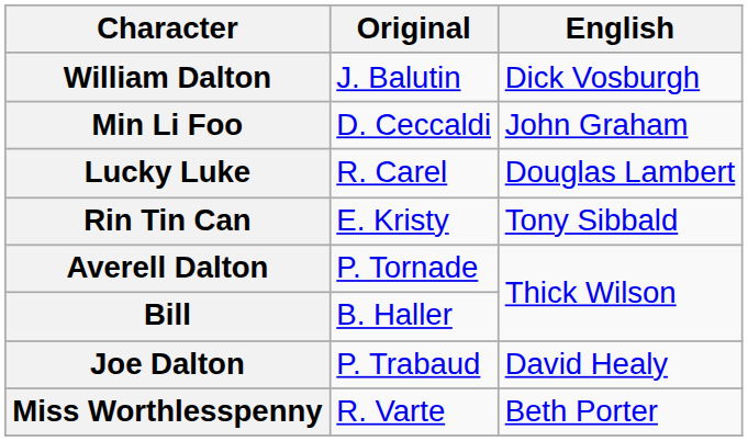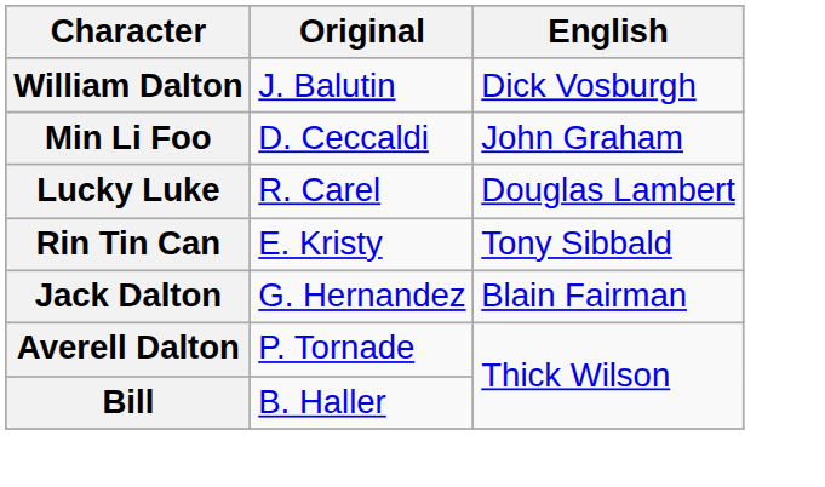 <table class="wikitable">
 <tr>
 <th>Character</th>
 <th>Original</th>
 <th>English</th>
 </tr>
 <tr>
 <th>William Dalton</th>
 <td><a href='#'>J. Balutin</a></td>
 <td><a href='#'>Dick Vosburgh</a></td>
 </tr>
 <tr>
 <th>Min Li Foo</th>
 <td><a href='#'>D. Ceccaldi</a></td>
 <td><a href='#'>John Graham</a></td>
 </tr>
 <tr>
 <th>Lucky Luke</th>
 <td><a href='#'>R. Carel</a></td>
 <td><a href='#'>Douglas Lambert</a></td>
 </tr>
 <tr>
 <th>Rin Tin Can</th>
 <td><a href='#'>E. Kristy</a></td>
 <td><a href='#'>Tony Sibbald</a></td>
 </tr>
 <tr>
+<th>Jack Dalton</th>
+<td><a href='#'>G. Hernandez</a></td>
+<td><a href='#'>Blain Fairman</a></td>
+</tr>
+<tr>
 <th>Averell Dalton</th>
 <td><a href='#'>P. Tornade</a></td>
 <td rowspan="2"><a href='#'>Thick Wilson</a></td>
 </tr>
 <tr>
 <th>Bill</th>
 <td><a href='#'>B. Haller</a></td>
 </tr>
-<tr>
-<th>Joe Dalton</th>
-<td><a href='#'>P. Trabaud</a></td>
-<td><a href='#'>David Healy</a></td>
-</tr>
-<tr>
-<th>Miss Worthlesspenny</th>
-<td><a href='#'>R. Varte</a></td>
-<td><a href='#'>Beth Porter</a></td>
-</tr>
 </table>
